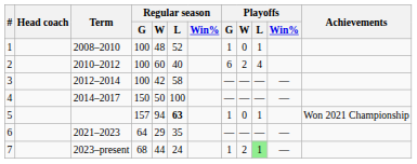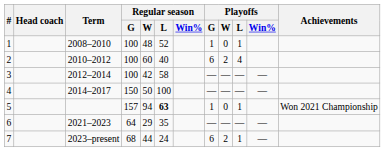 <table class="wikitable sortable" style="font-size:95%; text-align:center">
 <tr>
 <th scope="col" rowspan="2">#</th>
 <th scope="col" rowspan="2">Head coach</th>
 <th scope="col" rowspan="2">Term</th>
 <th scope="col" colspan="4">Regular season</th>
 <th scope="col" colspan="4">Playoffs</th>
 <th scope="col" rowspan="2">Achievements</th>
 </tr>
 <tr>
 <th>G</th>
 <th>W</th>
 <th>L</th>
 <th><a href='#'>Win%</a></th>
 <th>G</th>
 <th>W</th>
 <th>L</th>
 <th><a href='#'>Win%</a></th>
 </tr>
 <tr>
 <td align=left>1</td>
 <td align=left></td>
 <td align=left>2008–2010</td>
 <td>100</td>
 <td>48</td>
 <td>52</td>
 <td></td>
 <td>1</td>
 <td>0</td>
 <td>1</td>
 <td></td>
 <td align=left></td>
 </tr>
 <tr>
 <td align=left>2</td>
 <td align=left></td>
 <td align=left>2010–2012</td>
 <td>100</td>
 <td>60</td>
 <td>40</td>
 <td></td>
 <td>6</td>
 <td>2</td>
 <td>4</td>
 <td></td>
 <td align=left></td>
 </tr>
 <tr>
 <td align=left>3</td>
 <td align=left></td>
 <td align=left>2012–2014</td>
 <td>100</td>
 <td>42</td>
 <td>58</td>
 <td></td>
 <td>—</td>
 <td>—</td>
 <td>—</td>
 <td>—</td>
 <td align=left></td>
 </tr>
 <tr>
 <td align=left>4</td>
 <td align=left></td>
 <td align=left>2014–2017</td>
 <td>150</td>
 <td>50</td>
 <td>100</td>
 <td></td>
 <td>—</td>
 <td>—</td>
 <td>—</td>
 <td>—</td>
 <td align=left></td>
 </tr>
 <tr>
 <td align=left>5</td>
 <td align=left></td>
 <td align=left></td>
 <td>157</td>
 <td>94</td>
 <td><strong>63</strong></td>
 <td></td>
 <td>1</td>
 <td>0</td>
 <td>1</td>
 <td></td>
 <td align=left>Won 2021 Championship</td>
 </tr>
 <tr>
 <td align=left>6</td>
 <td align=left></td>
 <td align=left>2021–2023</td>
 <td>64</td>
 <td>29</td>
 <td>35</td>
 <td></td>
 <td>—</td>
 <td>—</td>
 <td>—</td>
 <td>—</td>
 <td align=left></td>
 </tr>
 <tr>
 <td align=left>7</td>
 <td align=left></td>
 <td align=left>2023–present</td>
 <td>68</td>
 <td>44</td>
 <td>24</td>
 <td></td>
+<td>6</td>
+<td>2</td>
 <td>1</td>
-<td>2</td>
-<td style="background: lightgreen;">1</td>
 <td>—</td>
 <td align=left></td>
 </tr>
 </table>
